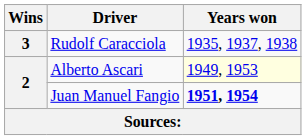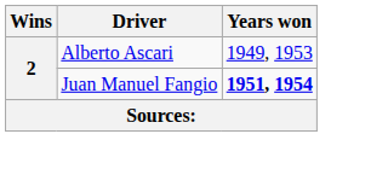 <table class="wikitable" style="font-size: 95%;">
 <tr>
 <th>Wins</th>
 <th>Driver</th>
 <th>Years won</th>
 </tr>
 <tr>
-<th>3</th>
-<td> <a href='#'>Rudolf Caracciola</a></td>
-<td><span><a href='#'>1935</a>, <a href='#'>1937</a>, <a href='#'>1938</a></span></td>
-</tr>
-<tr>
 <th rowspan=2>2</th>
 <td> <a href='#'>Alberto Ascari</a></td>
-<td style="background: lightyellow;"><span><a href='#'>1949</a></span>, <a href='#'>1953</a></td>
+<td><span><a href='#'>1949</a></span>, <a href='#'>1953</a></td>
 </tr>
 <tr>
 <td> <a href='#'>Juan Manuel Fangio</a></td>
 <td><strong><a href='#'>1951</a>, <a href='#'>1954</a></strong></td>
 </tr>
 <tr>
 <th colspan=3>Sources:</th>
 </tr>
 </table>
